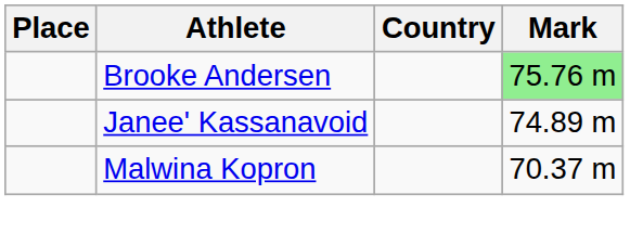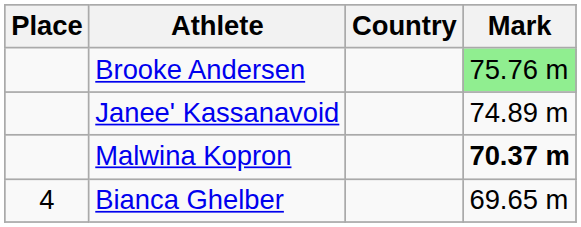 <table class="wikitable">
 <tr>
 <th>Place</th>
 <th>Athlete</th>
 <th>Country</th>
 <th>Mark</th>
 </tr>
 <tr>
 <td align=center></td>
 <td><a href='#'>Brooke Andersen</a></td>
 <td></td>
 <td style="background: lightgreen;">75.76 m</td>
 </tr>
 <tr>
 <td align=center></td>
 <td><a href='#'>Janee' Kassanavoid</a></td>
 <td></td>
 <td>74.89 m</td>
 </tr>
 <tr>
 <td align=center></td>
 <td><a href='#'>Malwina Kopron</a></td>
 <td></td>
-<td>70.37 m</td>
+<td><strong>70.37 m</strong></td>
+</tr>
+<tr>
+<td align=center>4</td>
+<td><a href='#'>Bianca Ghelber</a></td>
+<td></td>
+<td>69.65 m</td>
 </tr>
 </table>
